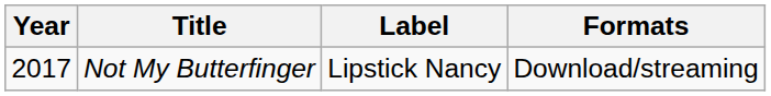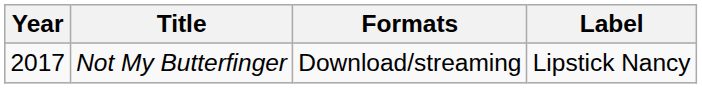 <table class="wikitable">
 <tr>
 <th>Year</th>
 <th>Title</th>
+<th>Formats</th>
 <th>Label</th>
-<th>Formats</th>
 </tr>
 <tr>
 <td>2017</td>
 <td><em>Not My Butterfinger</em></td>
+<td>Download/streaming</td>
 <td>Lipstick Nancy</td>
-<td>Download/streaming</td>
 </tr>
 </table>
